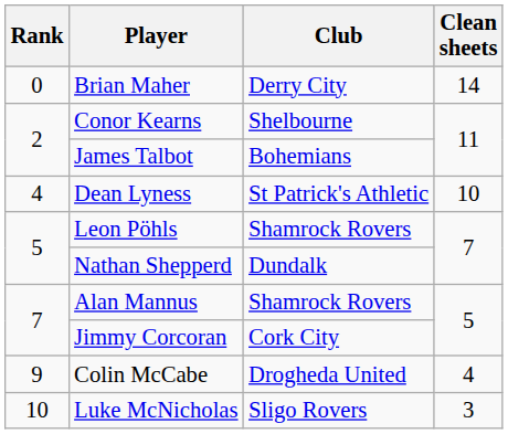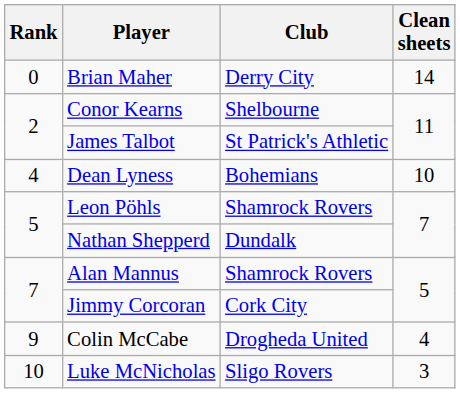 <table class="wikitable" style="text-align:center">
 <tr>
 <th>Rank</th>
 <th>Player</th>
 <th>Club</th>
 <th>Clean<br>sheets</th>
 </tr>
 <tr>
 <td>0</td>
 <td align="left"> <a href='#'>Brian Maher</a></td>
 <td align="left"><a href='#'>Derry City</a></td>
 <td>14</td>
 </tr>
 <tr>
 <td rowspan=2>2</td>
 <td align="left"> <a href='#'>Conor Kearns</a></td>
 <td align="left"><a href='#'>Shelbourne</a></td>
 <td rowspan=2>11</td>
 </tr>
 <tr>
 <td align="left"> <a href='#'>James Talbot</a></td>
-<td align="left"><a href='#'>Bohemians</a></td>
+<td align="left"><a href='#'>St Patrick's Athletic</a></td>
 </tr>
 <tr>
 <td>4</td>
 <td align="left"> <a href='#'>Dean Lyness</a></td>
-<td align="left"><a href='#'>St Patrick's Athletic</a></td>
+<td align="left"><a href='#'>Bohemians</a></td>
 <td>10</td>
 </tr>
 <tr>
 <td rowspan=2>5</td>
 <td align="left"> <a href='#'>Leon Pöhls</a></td>
 <td align="left"><a href='#'>Shamrock Rovers</a></td>
 <td rowspan=2>7</td>
 </tr>
 <tr>
 <td align="left"> <a href='#'>Nathan Shepperd</a></td>
 <td align="left"><a href='#'>Dundalk</a></td>
 </tr>
 <tr>
 <td rowspan=2>7</td>
 <td align="left"> <a href='#'>Alan Mannus</a></td>
 <td align="left"><a href='#'>Shamrock Rovers</a></td>
 <td rowspan=2>5</td>
 </tr>
 <tr>
 <td align="left"> <a href='#'>Jimmy Corcoran</a></td>
 <td align="left"><a href='#'>Cork City</a></td>
 </tr>
 <tr>
 <td>9</td>
 <td align="left"> Colin McCabe</td>
 <td align="left"><a href='#'>Drogheda United</a></td>
 <td>4</td>
 </tr>
 <tr>
 <td>10</td>
 <td align="left"> <a href='#'>Luke McNicholas</a></td>
 <td align="left"><a href='#'>Sligo Rovers</a></td>
 <td>3</td>
 </tr>
 </table>
